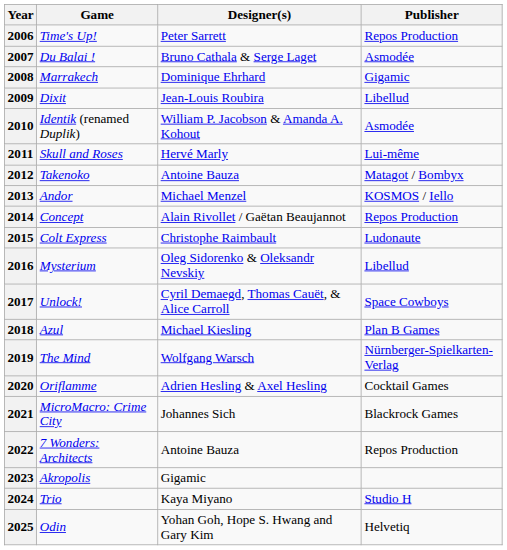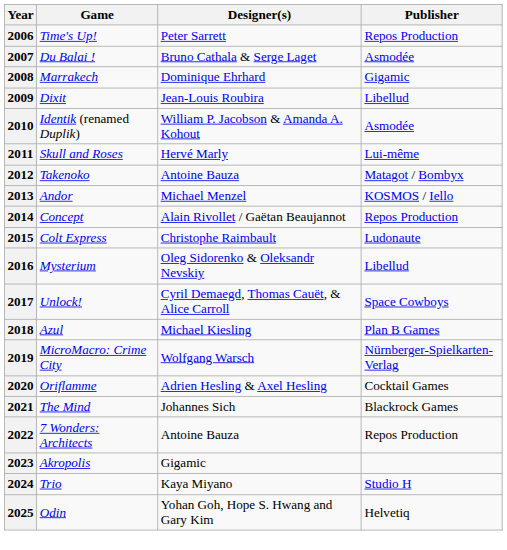 <table class="wikitable alternance">
 <tr>
 <th scope="col">Year</th>
 <th scope="col">Game</th>
 <th scope="col">Designer(s)</th>
 <th scope="col">Publisher</th>
 </tr>
 <tr>
 <th scope="row">2006</th>
 <td><em><a href='#'>Time's Up!</a></em></td>
 <td><a href='#'>Peter Sarrett</a></td>
 <td><a href='#'>Repos Production</a></td>
 </tr>
 <tr>
 <th scope="row">2007</th>
 <td><em><a href='#'>Du Balai !</a></em></td>
 <td><a href='#'>Bruno Cathala</a> & <a href='#'>Serge Laget</a></td>
 <td><a href='#'>Asmodée</a></td>
 </tr>
 <tr>
 <th scope="row">2008</th>
 <td><em><a href='#'>Marrakech</a></em></td>
 <td><a href='#'>Dominique Ehrhard</a></td>
 <td><a href='#'>Gigamic</a></td>
 </tr>
 <tr>
 <th scope="row">2009</th>
 <td><em><a href='#'>Dixit</a></em></td>
 <td><a href='#'>Jean-Louis Roubira</a></td>
 <td><a href='#'>Libellud</a></td>
 </tr>
 <tr>
 <th scope="row">2010</th>
 <td><em><a href='#'>Identik</a></em> (renamed <em>Duplik</em>)</td>
 <td><a href='#'>William P. Jacobson</a> & <a href='#'>Amanda A. Kohout</a></td>
 <td><a href='#'>Asmodée</a></td>
 </tr>
 <tr>
 <th scope="row">2011</th>
 <td><em><a href='#'>Skull and Roses</a></em></td>
 <td><a href='#'>Hervé Marly</a></td>
 <td><a href='#'>Lui-même</a></td>
 </tr>
 <tr>
 <th scope="row">2012</th>
 <td><em><a href='#'>Takenoko</a></em> </td>
 <td><a href='#'>Antoine Bauza</a></td>
 <td><a href='#'>Matagot</a> / <a href='#'>Bombyx</a></td>
 </tr>
 <tr>
 <th scope="row">2013</th>
 <td><em><a href='#'>Andor</a></em></td>
 <td><a href='#'>Michael Menzel</a></td>
 <td><a href='#'>KOSMOS</a> / <a href='#'>Iello</a></td>
 </tr>
 <tr>
 <th scope="row">2014</th>
 <td><em><a href='#'>Concept</a></em></td>
 <td><a href='#'>Alain Rivollet</a> / Gaëtan Beaujannot</td>
 <td><a href='#'>Repos Production</a></td>
 </tr>
 <tr>
 <th scope="row">2015</th>
 <td><em><a href='#'>Colt Express</a></em></td>
 <td><a href='#'>Christophe Raimbault</a></td>
 <td><a href='#'>Ludonaute</a></td>
 </tr>
 <tr>
 <th scope="row">2016</th>
 <td><em><a href='#'>Mysterium</a></em> </td>
 <td><a href='#'>Oleg Sidorenko</a> & <a href='#'>Oleksandr Nevskiy</a></td>
 <td><a href='#'>Libellud</a></td>
 </tr>
 <tr>
 <th scope="row">2017</th>
 <td><em><a href='#'>Unlock!</a></em></td>
 <td><a href='#'>Cyril Demaegd</a>, <a href='#'>Thomas Cauët</a>, & <a href='#'>Alice Carroll</a></td>
 <td><a href='#'>Space Cowboys</a></td>
 </tr>
 <tr>
 <th scope="row">2018</th>
 <td><em><a href='#'>Azul</a></em></td>
 <td><a href='#'>Michael Kiesling</a></td>
 <td><a href='#'>Plan B Games</a></td>
 </tr>
 <tr>
 <th scope="row">2019</th>
-<td><em><a href='#'>The Mind</a></em></td>
+<td><em><a href='#'>MicroMacro: Crime City</a></em></td>
 <td><a href='#'>Wolfgang Warsch</a></td>
 <td><a href='#'>Nürnberger-Spielkarten-Verlag</a></td>
 </tr>
 <tr>
 <th scope="row">2020</th>
 <td><em><a href='#'>Oriflamme</a></em></td>
 <td><a href='#'>Adrien Hesling</a> & <a href='#'>Axel Hesling</a></td>
 <td>Cocktail Games</td>
 </tr>
 <tr>
 <th scope="row">2021</th>
-<td><em><a href='#'>MicroMacro: Crime City</a></em></td>
+<td><em><a href='#'>The Mind</a></em></td>
 <td>Johannes Sich</td>
 <td>Blackrock Games</td>
 </tr>
 <tr>
 <th scope="row">2022</th>
 <td><em><a href='#'>7 Wonders: Architects</a></em></td>
 <td>Antoine Bauza</td>
 <td>Repos Production</td>
 </tr>
 <tr>
 <th scope="row">2023</th>
 <td><em><a href='#'>Akropolis</a></em></td>
 <td>Gigamic</td>
 </tr>
 <tr>
 <th scope="row">2024</th>
 <td><em><a href='#'>Trio</a></em></td>
 <td>Kaya Miyano</td>
 <td><a href='#'>Studio H</a></td>
 </tr>
 <tr>
 <th>2025</th>
 <td><em><a href='#'>Odin</a></em></td>
 <td>Yohan Goh, Hope S. Hwang and Gary Kim</td>
 <td>Helvetiq</td>
 </tr>
 </table>
